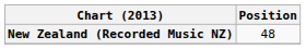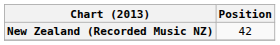 <table class="wikitable sortable plainrowheaders" style="text-align:center">
 <tr>
 <th scope="col">Chart (2013)</th>
 <th scope="col">Position</th>
 </tr>
 <tr>
 <th scope="row">New Zealand (Recorded Music NZ)</th>
-<td>48</td>
+<td>42</td>
 </tr>
 <tr>
 </tr>
 </table>
